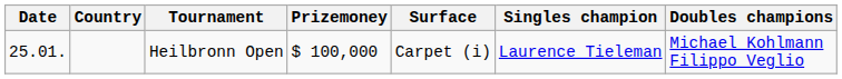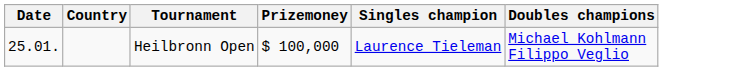 <table class="sortable wikitable" style=font-size:97%>
 <tr>
 <th>Date</th>
 <th>Country</th>
 <th>Tournament</th>
 <th>Prizemoney</th>
-<th>Surface</th>
 <th>Singles champion</th>
 <th>Doubles champions</th>
 </tr>
 <tr>
 <td>25.01.</td>
 <td></td>
 <td>Heilbronn Open</td>
 <td>$ 100,000</td>
-<td>Carpet (i)</td>
 <td> <a href='#'>Laurence Tieleman</a></td>
 <td> <a href='#'>Michael Kohlmann</a><br> <a href='#'>Filippo Veglio</a></td>
 </tr>
 </table>
